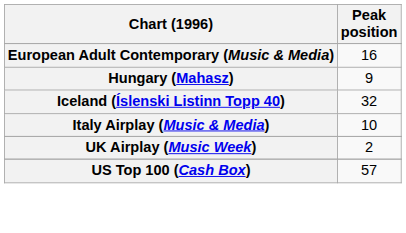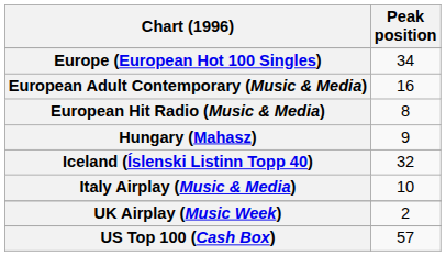 <table class="wikitable sortable plainrowheaders" style="text-align:center">
 <tr>
 <th scope="col">Chart (1996)</th>
 <th scope="col">Peak<br>position</th>
 </tr>
 <tr>
 </tr>
 <tr>
 </tr>
 <tr>
+<th scope="row">Europe (<a href='#'>European Hot 100 Singles</a>)</th>
+<td>34</td>
+</tr>
+<tr>
 <th scope="row">European Adult Contemporary (<em>Music & Media</em>)</th>
 <td>16</td>
+</tr>
+<tr>
+<th scope="row">European Hit Radio (<em>Music & Media</em>)</th>
+<td>8</td>
 </tr>
 <tr>
 <th scope="row">Hungary (<a href='#'>Mahasz</a>)</th>
 <td>9</td>
 </tr>
 <tr>
 <th scope="row">Iceland (<a href='#'>Íslenski Listinn Topp 40</a>)</th>
 <td>32</td>
 </tr>
 <tr>
 <th scope="row">Italy Airplay (<em><a href='#'>Music & Media</a></em>)</th>
 <td>10</td>
 </tr>
 <tr>
 </tr>
 <tr>
 </tr>
 <tr>
 <th scope="row">UK Airplay (<em><a href='#'>Music Week</a></em>)</th>
 <td align="center">2</td>
 </tr>
 <tr>
 </tr>
 <tr>
 </tr>
 <tr>
 </tr>
 <tr>
 </tr>
 <tr>
 </tr>
 <tr>
 <th scope="row">US Top 100 (<a href='#'><em>Cash Box</em></a>)</th>
 <td>57</td>
 </tr>
 </table>
